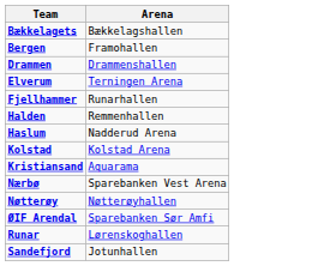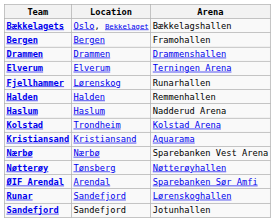 <table class="wikitable sortable" style="text-align: left;">
 <tr>
 <th>Team</th>
+<th>Location</th>
 <th>Arena</th>
 </tr>
 <tr>
 <td><strong><a href='#'>Bækkelagets</a></strong></td>
+<td><a href='#'>Oslo</a>, <small><a href='#'>Bekkelaget</a></small></td>
 <td>Bækkelagshallen</td>
 </tr>
 <tr>
 <td><strong><a href='#'>Bergen</a></strong></td>
+<td><a href='#'>Bergen</a></td>
 <td>Framohallen</td>
 </tr>
 <tr>
 <td><strong><a href='#'>Drammen</a></strong></td>
+<td><a href='#'>Drammen</a></td>
 <td><a href='#'>Drammenshallen</a></td>
 </tr>
 <tr>
 <td><strong><a href='#'>Elverum</a></strong></td>
+<td><a href='#'>Elverum</a></td>
 <td><a href='#'>Terningen Arena</a></td>
 </tr>
 <tr>
 <td><strong><a href='#'>Fjellhammer</a></strong></td>
+<td><a href='#'>Lørenskog</a></td>
 <td>Runarhallen</td>
 </tr>
 <tr>
 <td><strong><a href='#'>Halden</a></strong></td>
+<td><a href='#'>Halden</a></td>
 <td>Remmenhallen</td>
 </tr>
 <tr>
 <td><strong><a href='#'>Haslum</a></strong></td>
+<td><a href='#'>Haslum</a></td>
 <td>Nadderud Arena</td>
 </tr>
 <tr>
 <td><strong><a href='#'>Kolstad</a></strong></td>
+<td><a href='#'>Trondheim</a></td>
 <td><a href='#'>Kolstad Arena</a></td>
 </tr>
 <tr>
 <td><strong><a href='#'>Kristiansand</a></strong></td>
+<td><a href='#'>Kristiansand</a></td>
 <td><a href='#'>Aquarama</a></td>
 </tr>
 <tr>
 <td><strong><a href='#'>Nærbø</a></strong></td>
+<td><a href='#'>Nærbø</a></td>
 <td>Sparebanken Vest Arena</td>
 </tr>
 <tr>
 <td><strong><a href='#'>Nøtterøy</a></strong></td>
+<td><a href='#'>Tønsberg</a></td>
 <td><a href='#'>Nøtterøyhallen</a></td>
 </tr>
 <tr>
 <td><strong><a href='#'>ØIF Arendal</a></strong></td>
+<td><a href='#'>Arendal</a></td>
 <td><a href='#'>Sparebanken Sør Amfi</a></td>
 </tr>
 <tr>
 <td><strong><a href='#'>Runar</a></strong></td>
+<td><a href='#'>Sandefjord</a></td>
 <td><a href='#'>Lørenskoghallen</a></td>
 </tr>
 <tr>
 <td><strong><a href='#'>Sandefjord</a></strong></td>
+<td>Sandefjord</td>
 <td>Jotunhallen</td>
 </tr>
 </table>
